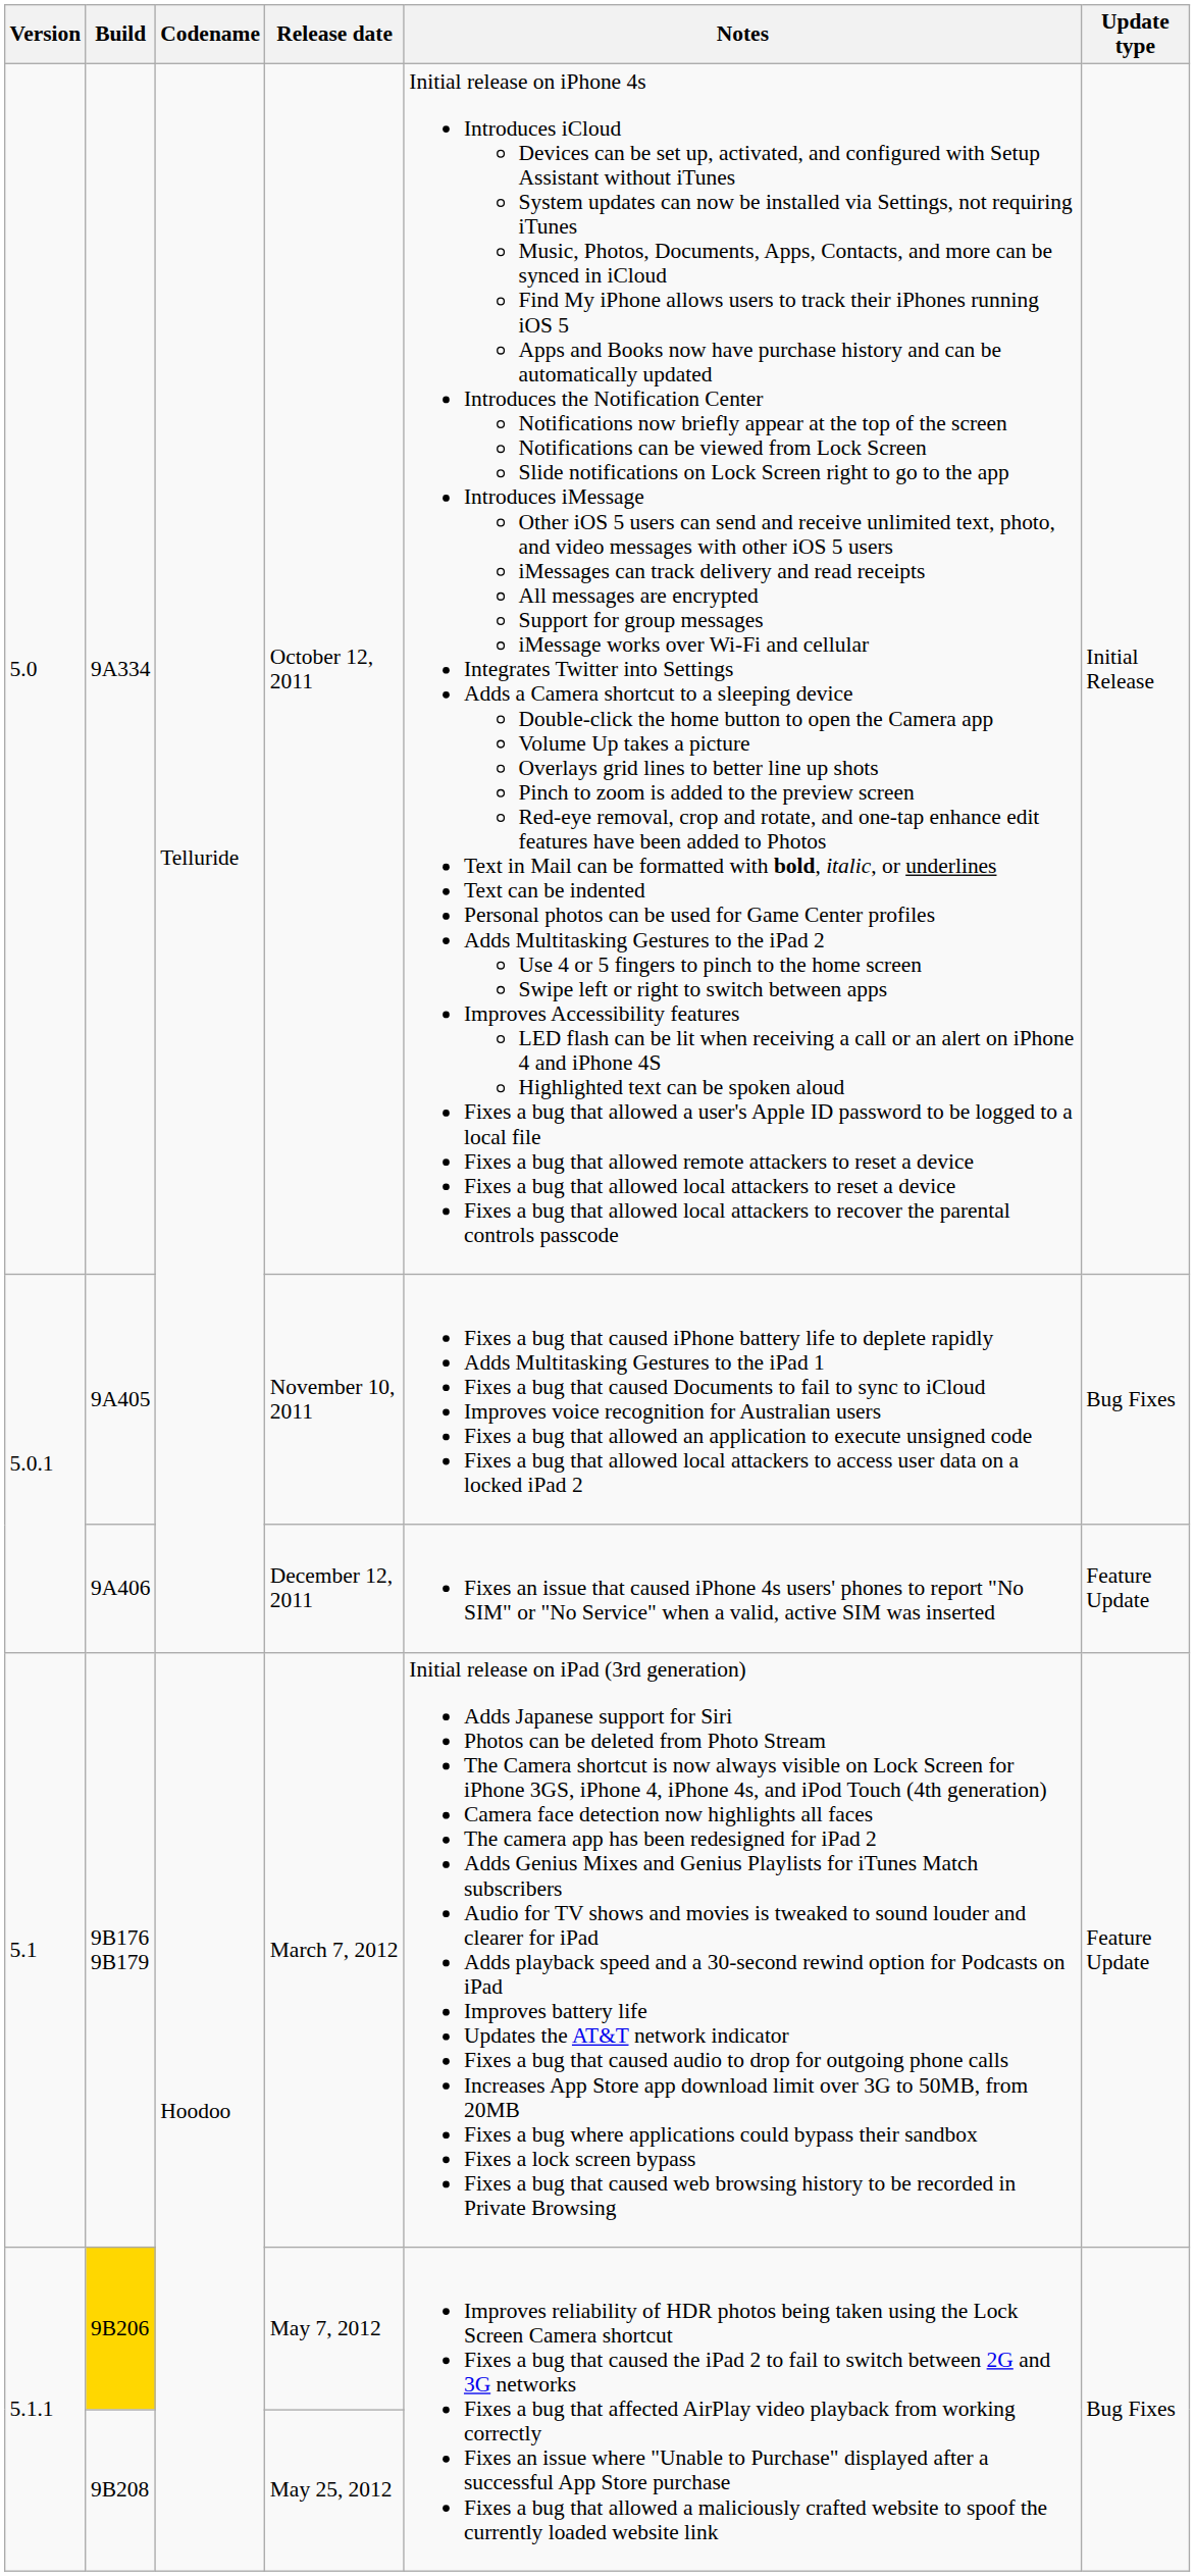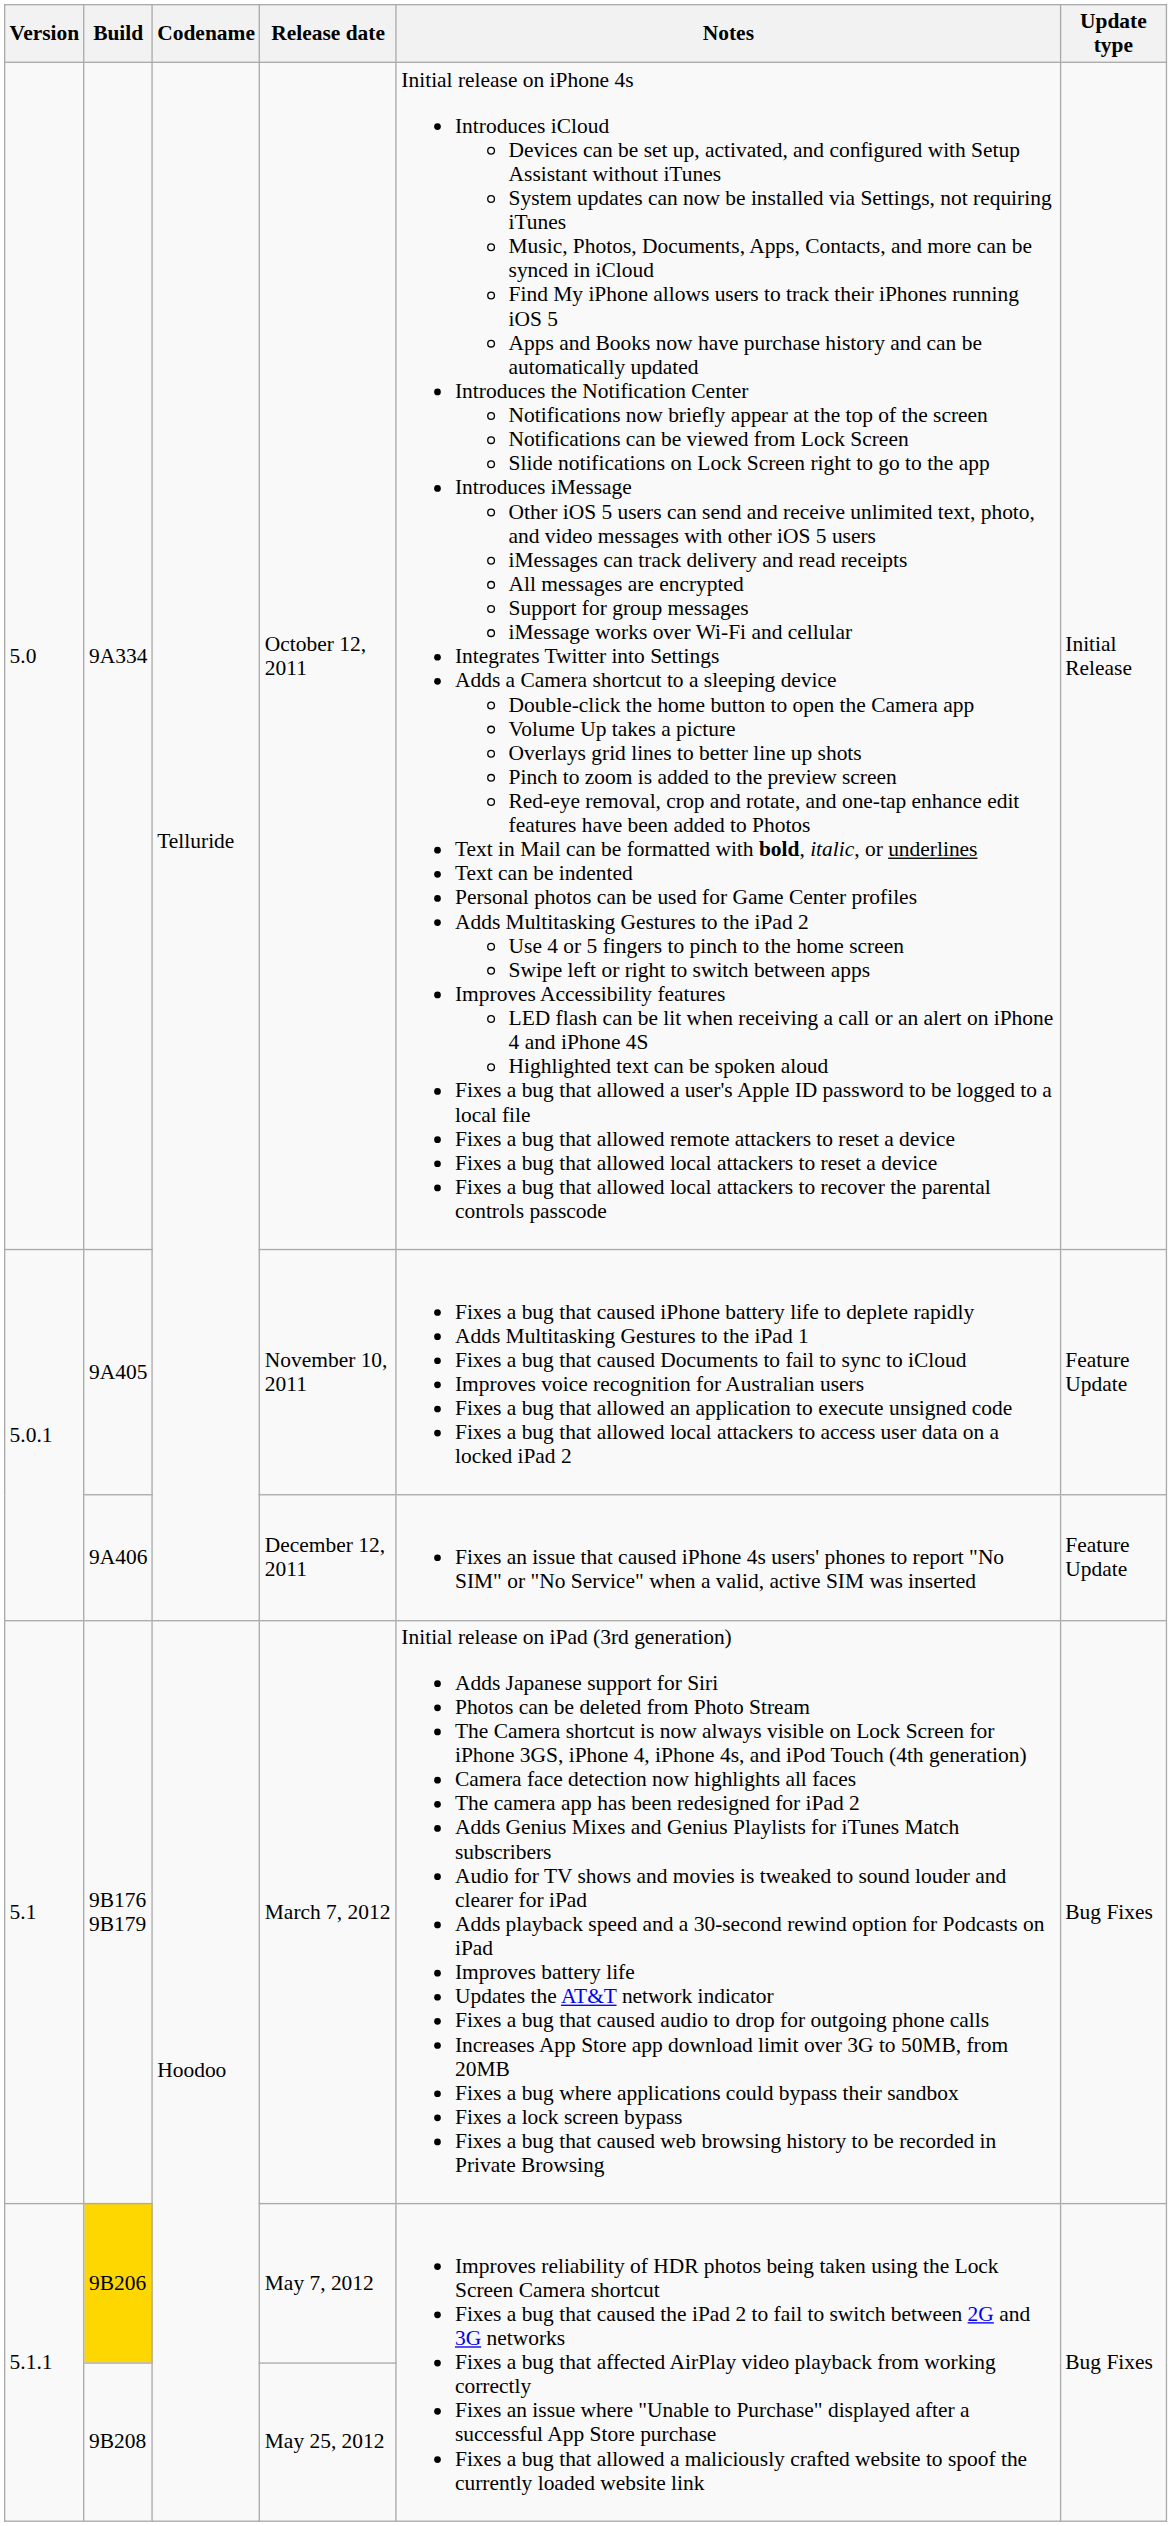 <table class="wikitable">
 <tr>
 <th>Version</th>
 <th>Build</th>
 <th>Codename</th>
 <th>Release date</th>
 <th>Notes</th>
 <th>Update type</th>
 </tr>
 <tr>
 <td>5.0</td>
 <td>9A334</td>
 <td rowspan="3">Telluride</td>
 <td>October 12, 2011</td>
 <td>Initial release on iPhone 4s<br><ul><li>Introduces iCloud<ul><li>Devices can be set up, activated, and configured with Setup Assistant without iTunes</li><li>System updates can now be installed via Settings, not requiring iTunes</li><li>Music, Photos, Documents, Apps, Contacts, and more can be synced in iCloud</li><li>Find My iPhone allows users to track their iPhones running iOS 5</li><li>Apps and Books now have purchase history and can be automatically updated</li></ul></li><li>Introduces the Notification Center<ul><li>Notifications now briefly appear at the top of the screen</li><li>Notifications can be viewed from Lock Screen</li><li>Slide notifications on Lock Screen right to go to the app</li></ul></li><li>Introduces iMessage<ul><li>Other iOS 5 users can send and receive unlimited text, photo, and video messages with other iOS 5 users</li><li>iMessages can track delivery and read receipts</li><li>All messages are encrypted</li><li>Support for group messages</li><li>iMessage works over Wi-Fi and cellular</li></ul></li><li>Integrates Twitter into Settings</li><li>Adds a Camera shortcut to a sleeping device<ul><li>Double-click the home button to open the Camera app</li><li>Volume Up takes a picture</li><li>Overlays grid lines to better line up shots</li><li>Pinch to zoom is added to the preview screen</li><li>Red-eye removal, crop and rotate, and one-tap enhance edit features have been added to Photos</li></ul></li><li>Text in Mail can be formatted with <strong>bold</strong>, <em>italic</em>, or <u>underlines</u></li><li>Text can be indented</li><li>Personal photos can be used for Game Center profiles</li><li>Adds Multitasking Gestures to the iPad 2<ul><li>Use 4 or 5 fingers to pinch to the home screen</li><li>Swipe left or right to switch between apps</li></ul></li><li>Improves Accessibility features<ul><li>LED flash can be lit when receiving a call or an alert on iPhone 4 and iPhone 4S</li><li>Highlighted text can be spoken aloud</li></ul></li><li>Fixes a bug that allowed a user's Apple ID password to be logged to a local file</li><li>Fixes a bug that allowed remote attackers to reset a device</li><li>Fixes a bug that allowed local attackers to reset a device</li><li>Fixes a bug that allowed local attackers to recover the parental controls passcode</li></ul></td>
 <td>Initial Release</td>
 </tr>
 <tr>
 <td rowspan="2">5.0.1</td>
 <td>9A405</td>
 <td>November 10, 2011</td>
 <td><br><ul><li>Fixes a bug that caused iPhone battery life to deplete rapidly</li><li>Adds Multitasking Gestures to the iPad 1</li><li>Fixes a bug that caused Documents to fail to sync to iCloud</li><li>Improves voice recognition for Australian users</li><li>Fixes a bug that allowed an application to execute unsigned code</li><li>Fixes a bug that allowed local attackers to access user data on a locked iPad 2</li></ul></td>
-<td>Bug Fixes</td>
+<td>Feature Update</td>
 </tr>
 <tr>
 <td>9A406</td>
 <td>December 12, 2011</td>
 <td><br><ul><li>Fixes an issue that caused iPhone 4s users' phones to report "No SIM" or "No Service" when a valid, active SIM was inserted</li></ul></td>
 <td>Feature Update</td>
 </tr>
 <tr>
 <td>5.1</td>
 <td>9B176<br>9B179</td>
 <td rowspan="3">Hoodoo</td>
 <td>March 7, 2012</td>
 <td>Initial release on iPad (3rd generation)<br><ul><li>Adds Japanese support for Siri</li><li>Photos can be deleted from Photo Stream</li><li>The Camera shortcut is now always visible on Lock Screen for iPhone 3GS, iPhone 4, iPhone 4s, and iPod Touch (4th generation)</li><li>Camera face detection now highlights all faces</li><li>The camera app has been redesigned for iPad 2</li><li>Adds Genius Mixes and Genius Playlists for iTunes Match subscribers</li><li>Audio for TV shows and movies is tweaked to sound louder and clearer for iPad</li><li>Adds playback speed and a 30-second rewind option for Podcasts on iPad</li><li>Improves battery life</li><li>Updates the <a href='#'>AT&T</a> network indicator</li><li>Fixes a bug that caused audio to drop for outgoing phone calls</li><li>Increases App Store app download limit over 3G to 50MB, from 20MB</li><li>Fixes a bug where applications could bypass their sandbox</li><li>Fixes a lock screen bypass</li><li>Fixes a bug that caused web browsing history to be recorded in Private Browsing</li></ul></td>
-<td>Feature Update</td>
+<td>Bug Fixes</td>
 </tr>
 <tr>
 <td rowspan="2">5.1.1</td>
 <td style="background: gold;">9B206</td>
 <td>May 7, 2012</td>
 <td rowspan="2"><br><ul><li>Improves reliability of HDR photos being taken using the Lock Screen Camera shortcut</li><li>Fixes a bug that caused the iPad 2 to fail to switch between <a href='#'>2G</a> and <a href='#'>3G</a> networks</li><li>Fixes a bug that affected AirPlay video playback from working correctly</li><li>Fixes an issue where "Unable to Purchase" displayed after a successful App Store purchase</li><li>Fixes a bug that allowed a maliciously crafted website to spoof the currently loaded website link</li></ul></td>
 <td rowspan="2">Bug Fixes</td>
 </tr>
 <tr>
 <td>9B208</td>
 <td>May 25, 2012</td>
 </tr>
 </table>
